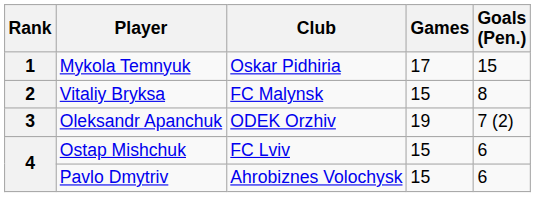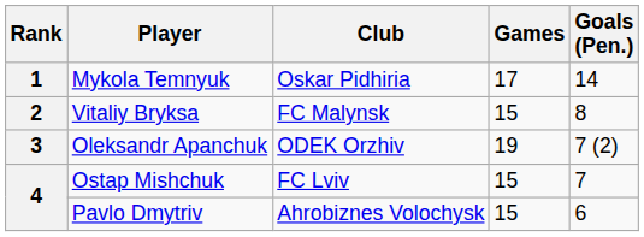 <table class="wikitable">
 <tr>
 <th>Rank</th>
 <th>Player</th>
 <th>Club</th>
 <th>Games</th>
 <th>Goals<br>(Pen.)</th>
 </tr>
 <tr>
 <th>1</th>
 <td align="left"> <a href='#'>Mykola Temnyuk</a></td>
 <td align="left"><a href='#'>Oskar Pidhiria</a></td>
 <td>17</td>
-<td>15</td>
+<td>14</td>
 </tr>
 <tr>
 <th>2</th>
 <td align="left"> <a href='#'>Vitaliy Bryksa</a></td>
 <td align="left"><a href='#'>FC Malynsk</a></td>
 <td>15</td>
 <td>8</td>
 </tr>
 <tr>
 <th>3</th>
 <td align="left"> <a href='#'>Oleksandr Apanchuk</a></td>
 <td align="left"><a href='#'>ODEK Orzhiv</a></td>
 <td>19</td>
 <td>7 (2)</td>
 </tr>
 <tr>
 <th rowspan=2>4</th>
 <td align="left"> <a href='#'>Ostap Mishchuk</a></td>
 <td align="left"><a href='#'>FC Lviv</a></td>
 <td>15</td>
-<td>6</td>
+<td>7</td>
 </tr>
 <tr>
 <td align="left"> <a href='#'>Pavlo Dmytriv</a></td>
 <td align="left"><a href='#'>Ahrobiznes Volochysk</a></td>
 <td>15</td>
 <td>6</td>
 </tr>
 </table>
